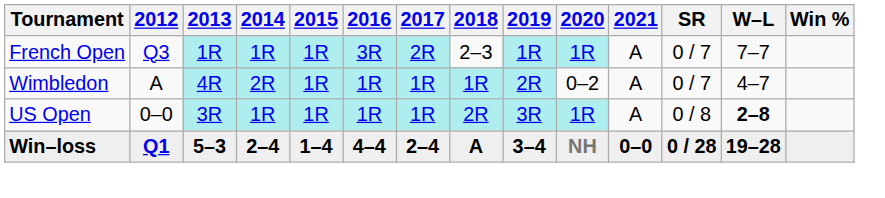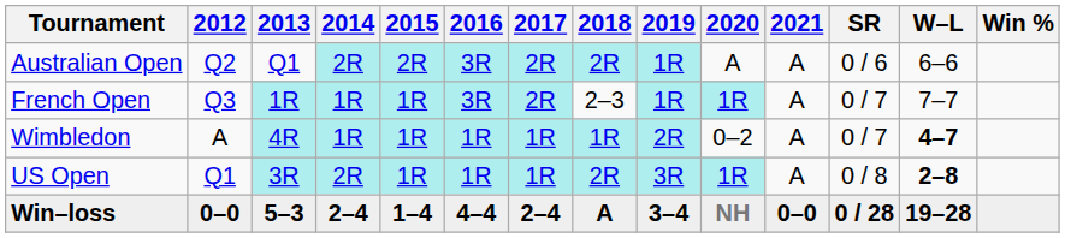 <table class=wikitable style=text-align:center>
 <tr>
 <th>Tournament</th>
 <th><a href='#'>2012</a></th>
 <th><a href='#'>2013</a></th>
 <th><a href='#'>2014</a></th>
 <th><a href='#'>2015</a></th>
 <th><a href='#'>2016</a></th>
 <th><a href='#'>2017</a></th>
 <th><a href='#'>2018</a></th>
 <th><a href='#'>2019</a></th>
 <th><a href='#'>2020</a></th>
 <th><a href='#'>2021</a></th>
 <th>SR</th>
 <th>W–L</th>
 <th>Win %</th>
+</tr>
+<tr>
+<td align=left><a href='#'>Australian Open</a></td>
+<td><a href='#'>Q2</a></td>
+<td><a href='#'>Q1</a></td>
+<td bgcolor=#afeeee><a href='#'>2R</a></td>
+<td bgcolor=#afeeee><a href='#'>2R</a></td>
+<td bgcolor=#afeeee><a href='#'>3R</a></td>
+<td bgcolor=#afeeee><a href='#'>2R</a></td>
+<td bgcolor=#afeeee><a href='#'>2R</a></td>
+<td bgcolor=#afeeee><a href='#'>1R</a></td>
+<td>A</td>
+<td>A</td>
+<td>0 / 6</td>
+<td>6–6</td>
+<td></td>
 </tr>
 <tr>
 <td align=left><a href='#'>French Open</a></td>
 <td><a href='#'>Q3</a></td>
 <td bgcolor=#afeeee><a href='#'>1R</a></td>
 <td bgcolor=#afeeee><a href='#'>1R</a></td>
 <td bgcolor=#afeeee><a href='#'>1R</a></td>
 <td bgcolor=#afeeee><a href='#'>3R</a></td>
 <td bgcolor=#afeeee><a href='#'>2R</a></td>
 <td>2–3</td>
 <td bgcolor=#afeeee><a href='#'>1R</a></td>
 <td bgcolor=#afeeee><a href='#'>1R</a></td>
 <td>A</td>
 <td>0 / 7</td>
 <td>7–7</td>
 <td></td>
 </tr>
 <tr>
 <td align=left><a href='#'>Wimbledon</a></td>
 <td>A</td>
 <td bgcolor=#afeeee><a href='#'>4R</a></td>
-<td bgcolor=#afeeee><a href='#'>2R</a></td>
+<td bgcolor=#afeeee><a href='#'>1R</a></td>
 <td bgcolor=#afeeee><a href='#'>1R</a></td>
 <td bgcolor=#afeeee><a href='#'>1R</a></td>
 <td bgcolor=#afeeee><a href='#'>1R</a></td>
 <td bgcolor=#afeeee><a href='#'>1R</a></td>
 <td bgcolor=#afeeee><a href='#'>2R</a></td>
 <td>0–2</td>
 <td>A</td>
 <td>0 / 7</td>
-<td>4–7</td>
+<td><strong>4–7</strong></td>
 <td></td>
 </tr>
 <tr>
 <td align=left><a href='#'>US Open</a></td>
-<td>0–0</td>
+<td><a href='#'>Q1</a></td>
 <td bgcolor=#afeeee><a href='#'>3R</a></td>
-<td bgcolor=#afeeee><a href='#'>1R</a></td>
+<td bgcolor=#afeeee><a href='#'>2R</a></td>
 <td bgcolor=#afeeee><a href='#'>1R</a></td>
 <td bgcolor=#afeeee><a href='#'>1R</a></td>
 <td bgcolor=#afeeee><a href='#'>1R</a></td>
 <td bgcolor=#afeeee><a href='#'>2R</a></td>
 <td bgcolor=#afeeee><a href='#'>3R</a></td>
 <td bgcolor=#afeeee><a href='#'>1R</a></td>
 <td>A</td>
 <td>0 / 8</td>
 <td><strong>2–8</strong></td>
 <td></td>
 </tr>
 <tr style=font-weight:bold;background:#efefef>
 <td style=text-align:left>Win–loss</td>
-<td><a href='#'>Q1</a></td>
+<td>0–0</td>
 <td>5–3</td>
 <td>2–4</td>
 <td>1–4</td>
 <td>4–4</td>
 <td>2–4</td>
 <td>A</td>
 <td>3–4</td>
 <td style=color:#767676>NH</td>
 <td>0–0</td>
 <td>0 / 28</td>
 <td>19–28</td>
 <td></td>
 </tr>
 </table>
